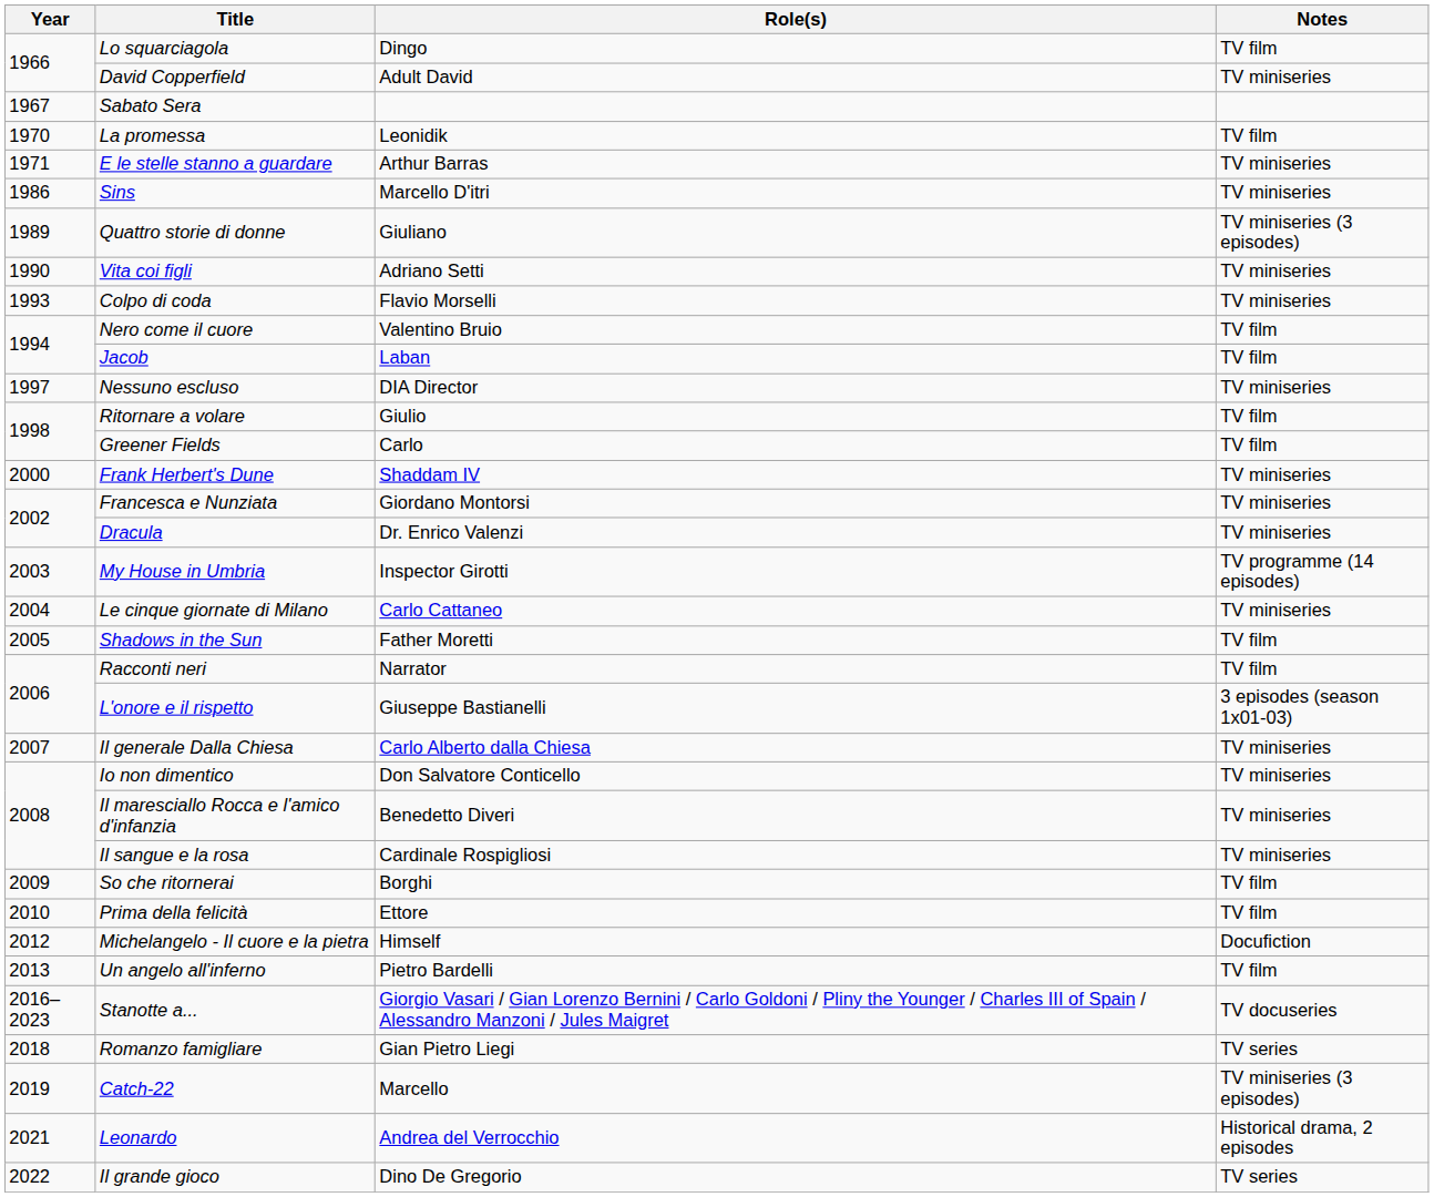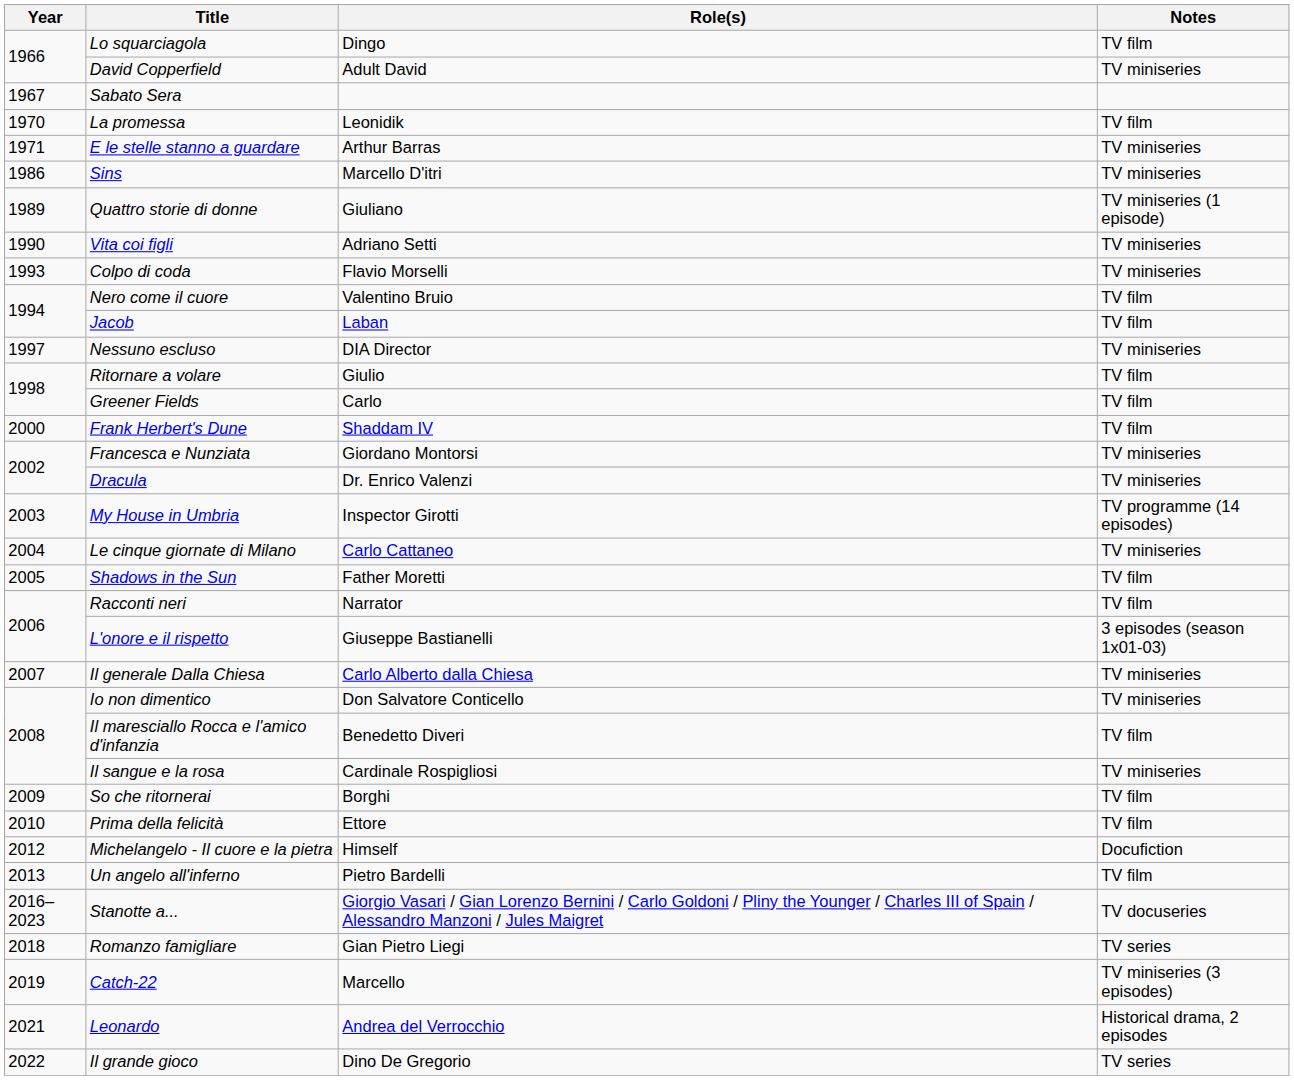 <table class="wikitable plainrowheaders sortable">
 <tr>
 <th scope="col">Year</th>
 <th scope="col">Title</th>
 <th scope="col">Role(s)</th>
 <th scope="col" class="unsortable">Notes</th>
 </tr>
 <tr>
 <td rowspan="2">1966</td>
 <td><em>Lo squarciagola</em></td>
 <td>Dingo</td>
 <td>TV film</td>
 </tr>
 <tr>
 <td><em>David Copperfield</em></td>
 <td>Adult David</td>
 <td>TV miniseries</td>
 </tr>
 <tr>
 <td>1967</td>
 <td><em>Sabato Sera</em></td>
 <td></td>
 <td></td>
 </tr>
 <tr>
 <td>1970</td>
 <td><em>La promessa</em></td>
 <td>Leonidik</td>
 <td>TV film</td>
 </tr>
 <tr>
 <td>1971</td>
 <td><em><a href='#'>E le stelle stanno a guardare</a></em></td>
 <td>Arthur Barras</td>
 <td>TV miniseries</td>
 </tr>
 <tr>
 <td>1986</td>
 <td><em><a href='#'>Sins</a></em></td>
 <td>Marcello D'itri</td>
 <td>TV miniseries</td>
 </tr>
 <tr>
 <td>1989</td>
 <td><em>Quattro storie di donne</em></td>
 <td>Giuliano</td>
-<td>TV miniseries (3 episodes)</td>
+<td>TV miniseries (1 episode)</td>
 </tr>
 <tr>
 <td>1990</td>
 <td><em><a href='#'>Vita coi figli</a></em></td>
 <td>Adriano Setti</td>
 <td>TV miniseries</td>
 </tr>
 <tr>
 <td>1993</td>
 <td><em>Colpo di coda</em></td>
 <td>Flavio Morselli</td>
 <td>TV miniseries</td>
 </tr>
 <tr>
 <td rowspan="2">1994</td>
 <td><em>Nero come il cuore</em></td>
 <td>Valentino Bruio</td>
 <td>TV film</td>
 </tr>
 <tr>
 <td><em><a href='#'>Jacob</a></em></td>
 <td><a href='#'>Laban</a></td>
 <td>TV film</td>
 </tr>
 <tr>
 <td>1997</td>
 <td><em>Nessuno escluso</em></td>
 <td>DIA Director</td>
 <td>TV miniseries</td>
 </tr>
 <tr>
 <td rowspan="2">1998</td>
 <td><em>Ritornare a volare</em></td>
 <td>Giulio</td>
 <td>TV film</td>
 </tr>
 <tr>
 <td><em>Greener Fields</em></td>
 <td>Carlo</td>
 <td>TV film</td>
 </tr>
 <tr>
 <td>2000</td>
 <td><em><a href='#'>Frank Herbert's Dune</a></em></td>
 <td><a href='#'>Shaddam IV</a></td>
-<td>TV miniseries</td>
+<td>TV film</td>
 </tr>
 <tr>
 <td rowspan="2">2002</td>
 <td><em>Francesca e Nunziata</em></td>
 <td>Giordano Montorsi</td>
 <td>TV miniseries</td>
 </tr>
 <tr>
 <td><em><a href='#'>Dracula</a></em></td>
 <td>Dr. Enrico Valenzi</td>
 <td>TV miniseries</td>
 </tr>
 <tr>
 <td>2003</td>
 <td><em><a href='#'>My House in Umbria</a></em></td>
 <td>Inspector Girotti</td>
 <td>TV programme (14 episodes)</td>
 </tr>
 <tr>
 <td>2004</td>
 <td><em>Le cinque giornate di Milano</em></td>
 <td><a href='#'>Carlo Cattaneo</a></td>
 <td>TV miniseries</td>
 </tr>
 <tr>
 <td>2005</td>
 <td><em><a href='#'>Shadows in the Sun</a></em></td>
 <td>Father Moretti</td>
 <td>TV film</td>
 </tr>
 <tr>
 <td rowspan="2">2006</td>
 <td><em>Racconti neri</em></td>
 <td>Narrator</td>
 <td>TV film</td>
 </tr>
 <tr>
 <td><em><a href='#'>L'onore e il rispetto</a></em></td>
 <td>Giuseppe Bastianelli</td>
 <td>3 episodes (season 1x01-03)</td>
 </tr>
 <tr>
 <td>2007</td>
 <td><em>Il generale Dalla Chiesa</em></td>
 <td><a href='#'>Carlo Alberto dalla Chiesa</a></td>
 <td>TV miniseries</td>
 </tr>
 <tr>
 <td rowspan="3">2008</td>
 <td><em>Io non dimentico</em></td>
 <td>Don Salvatore Conticello</td>
 <td>TV miniseries</td>
 </tr>
 <tr>
 <td><em>Il maresciallo Rocca e l'amico d'infanzia</em></td>
 <td>Benedetto Diveri</td>
-<td>TV miniseries</td>
+<td>TV film</td>
 </tr>
 <tr>
 <td><em>Il sangue e la rosa</em></td>
 <td>Cardinale Rospigliosi</td>
 <td>TV miniseries</td>
 </tr>
 <tr>
 <td>2009</td>
 <td><em>So che ritornerai</em></td>
 <td>Borghi</td>
 <td>TV film</td>
 </tr>
 <tr>
 <td>2010</td>
 <td><em>Prima della felicità</em></td>
 <td>Ettore</td>
 <td>TV film</td>
 </tr>
 <tr>
 <td>2012</td>
 <td><em>Michelangelo - Il cuore e la pietra</em></td>
 <td>Himself</td>
 <td>Docufiction</td>
 </tr>
 <tr>
 <td>2013</td>
 <td><em>Un angelo all'inferno</em></td>
 <td>Pietro Bardelli</td>
 <td>TV film</td>
 </tr>
 <tr>
 <td>2016–2023</td>
 <td><em>Stanotte a...</em></td>
 <td><a href='#'>Giorgio Vasari</a> / <a href='#'>Gian Lorenzo Bernini</a> / <a href='#'>Carlo Goldoni</a> / <a href='#'>Pliny the Younger</a> / <a href='#'>Charles III of Spain</a> / <a href='#'>Alessandro Manzoni</a> / <a href='#'>Jules Maigret</a></td>
 <td>TV docuseries</td>
 </tr>
 <tr>
 <td>2018</td>
 <td><em>Romanzo famigliare</em></td>
 <td>Gian Pietro Liegi</td>
 <td>TV series</td>
 </tr>
 <tr>
 <td>2019</td>
 <td><em><a href='#'> Catch-22</a></em></td>
 <td>Marcello</td>
 <td>TV miniseries (3 episodes)</td>
 </tr>
 <tr>
 <td>2021</td>
 <td><em><a href='#'>Leonardo</a></em></td>
 <td><a href='#'>Andrea del Verrocchio</a></td>
 <td>Historical drama, 2 episodes</td>
 </tr>
 <tr>
 <td>2022</td>
 <td><em>Il grande gioco</em></td>
 <td>Dino De Gregorio</td>
 <td>TV series</td>
 </tr>
 </table>
